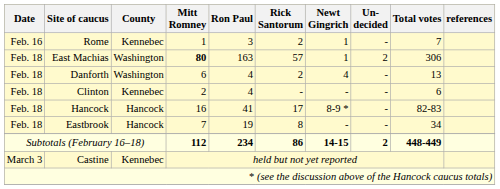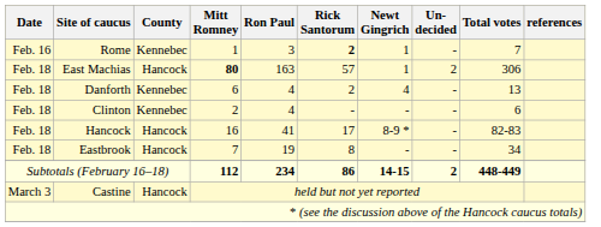 <table class="wikitable" style="text-align:right; background:lemonchiffon">
 <tr>
 <th>Date</th>
 <th>Site of caucus</th>
 <th>County</th>
 <th>Mitt<br>Romney</th>
 <th>Ron Paul</th>
 <th>Rick<br>Santorum</th>
 <th>Newt<br>Gingrich</th>
 <th>Un-<br>decided</th>
 <th>Total votes</th>
 <th>references</th>
 </tr>
 <tr>
 <td>Feb. 16</td>
 <td>Rome</td>
 <td>Kennebec</td>
 <td>1</td>
 <td>3</td>
-<td>2</td>
+<td><strong>2</strong></td>
 <td>1</td>
 <td>-</td>
 <td>7</td>
 <td></td>
 </tr>
 <tr>
 <td>Feb. 18</td>
 <td>East Machias</td>
-<td>Washington</td>
+<td>Hancock</td>
 <td><strong>80</strong></td>
 <td>163</td>
 <td>57</td>
 <td>1</td>
 <td>2</td>
 <td>306</td>
 <td></td>
 </tr>
 <tr>
 <td>Feb. 18</td>
 <td>Danforth</td>
-<td>Washington</td>
+<td>Kennebec</td>
 <td>6</td>
 <td>4</td>
 <td>2</td>
 <td>4</td>
 <td>-</td>
 <td>13</td>
 <td></td>
 </tr>
 <tr>
 <td>Feb. 18</td>
 <td>Clinton</td>
 <td>Kennebec</td>
 <td>2</td>
 <td>4</td>
 <td>-</td>
 <td>-</td>
 <td>-</td>
 <td>6</td>
 <td></td>
 </tr>
 <tr>
 <td>Feb. 18</td>
 <td>Hancock</td>
 <td>Hancock</td>
 <td>16</td>
 <td>41</td>
 <td>17</td>
 <td>8-9 *</td>
 <td>-</td>
 <td>82-83</td>
 <td></td>
 </tr>
 <tr>
 <td>Feb. 18</td>
 <td>Eastbrook</td>
 <td>Hancock</td>
 <td>7</td>
 <td>19</td>
 <td>8</td>
 <td>-</td>
 <td>-</td>
 <td>34</td>
 <td></td>
 </tr>
 <tr>
 </tr>
 <tr style="text-align:right; background:lightyellow">
 <td colspan="3" style="padding:4px; text-align:center"><em>Subtotals (February 16–18)</em></td>
 <td><strong>112</strong></td>
 <td><strong>234</strong></td>
 <td><strong>86</strong></td>
 <td><strong>14-15</strong></td>
 <td><strong>2</strong></td>
 <td><strong>448-449</strong></td>
 <td></td>
 </tr>
 <tr>
 <td>March 3</td>
 <td>Castine</td>
-<td>Kennebec</td>
+<td>Hancock</td>
 <td colspan="6" style="text-align:center"><em>held but not yet reported</em></td>
 <td></td>
 </tr>
 <tr style="background:lightyellow; text-align:right">
 <td colspan="10">* <em>(see the discussion above of the Hancock caucus totals)</em></td>
 </tr>
 <tr>
 </tr>
 </table>
